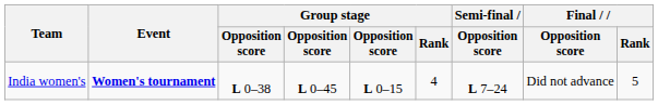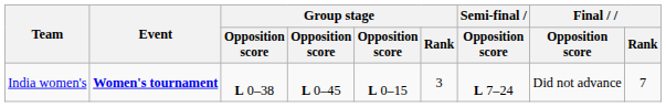 <table class=wikitable style=font-size:90%;text-align:center>
 <tr>
 <th rowspan=2>Team</th>
 <th rowspan=2>Event</th>
 <th colspan=4>Group stage</th>
 <th>Semi-final / </th>
 <th colspan=2>Final  /  / </th>
 </tr>
 <tr style=font-size:95%>
 <th>Opposition<br> score</th>
 <th>Opposition<br> score</th>
 <th>Opposition<br> score</th>
 <th>Rank</th>
 <th>Opposition<br> score</th>
 <th>Opposition<br> score</th>
 <th>Rank</th>
 </tr>
 <tr>
 <td align=left><a href='#'>India women's</a></td>
 <td align=left rowpsan=2><strong><a href='#'>Women's tournament</a></strong></td>
 <td><br><strong>L</strong> 0–38</td>
 <td><br><strong>L</strong> 0–45</td>
 <td><br><strong>L</strong> 0–15</td>
-<td>4</td>
+<td>3</td>
 <td><br><strong>L</strong> 7–24</td>
 <td>Did not advance</td>
-<td>5</td>
+<td>7</td>
 </tr>
 </table>
